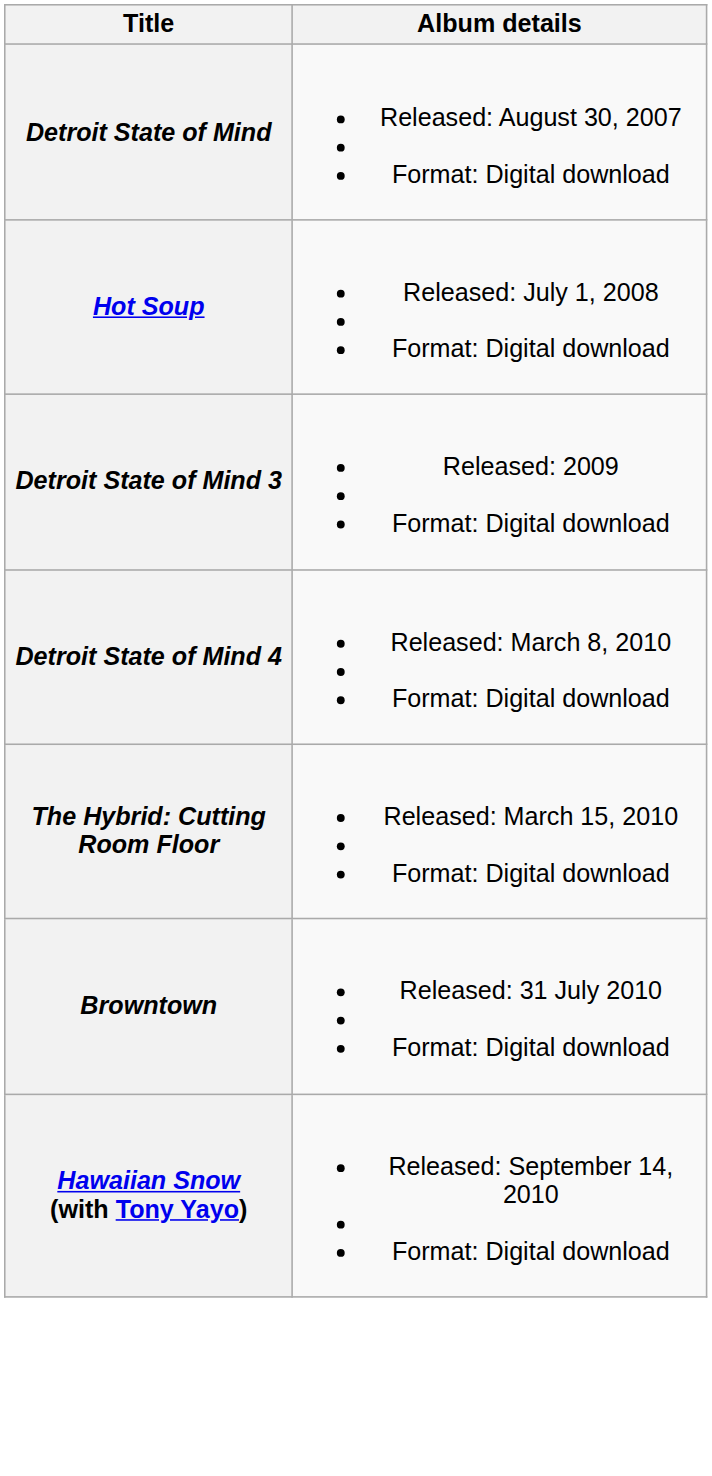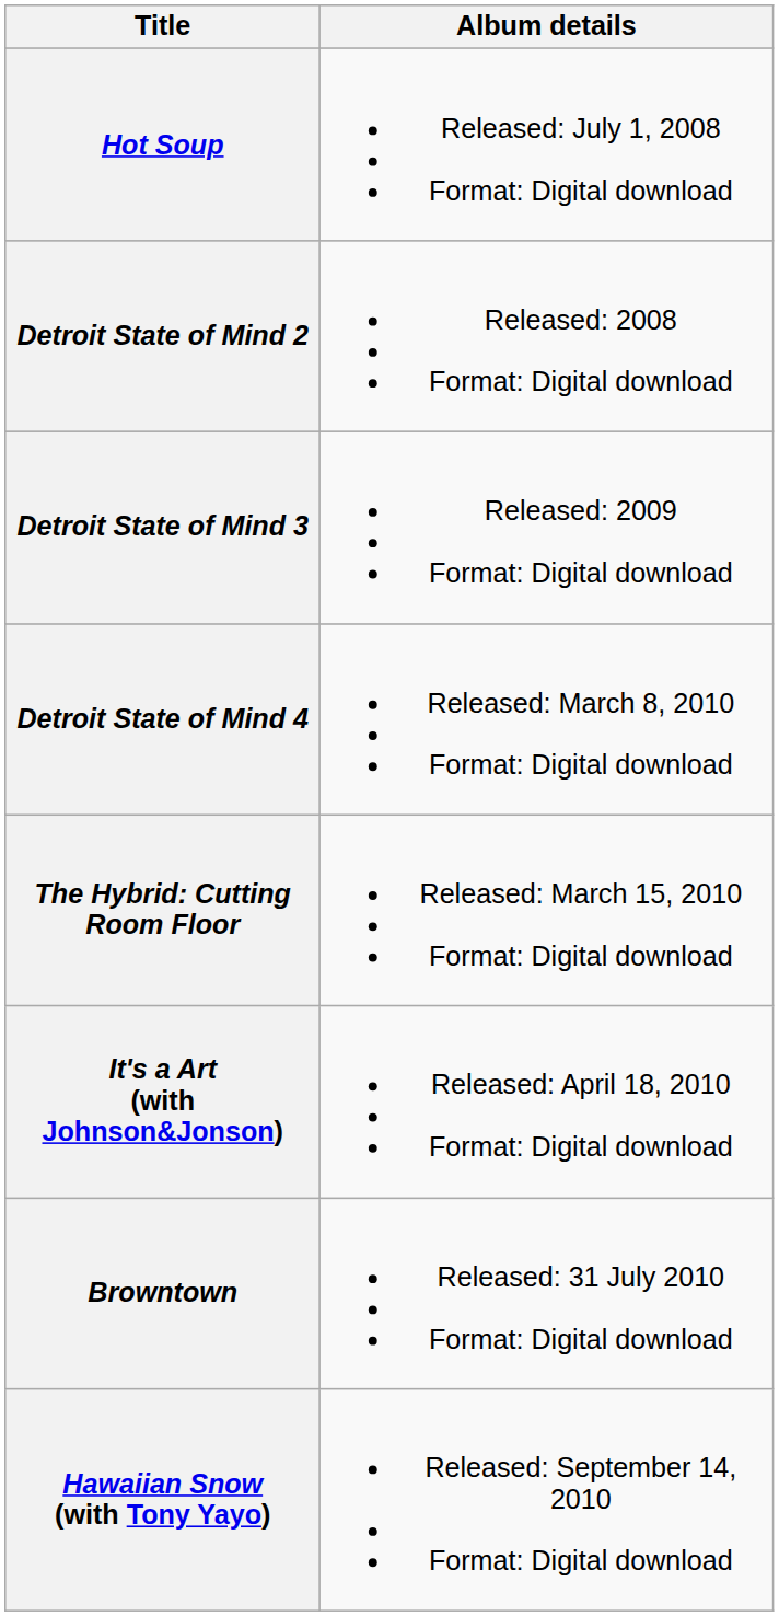 <table class="wikitable plainrowheaders" style="text-align:center;">
 <tr>
 <th scope="col" style="width:11em;">Title</th>
 <th scope="col" style="width:16em;">Album details</th>
 </tr>
 <tr>
-<th scope="row"><em>Detroit State of Mind</em></th>
-<td><br><ul><li>Released: August 30, 2007</li><li></li><li>Format: Digital download</li></ul></td>
+<th scope="row"><em><a href='#'>Hot Soup</a></em></th>
+<td><br><ul><li>Released: July 1, 2008</li><li></li><li>Format: Digital download</li></ul></td>
 </tr>
 <tr>
-<th scope="row"><em><a href='#'>Hot Soup</a></em></th>
-<td><br><ul><li>Released: July 1, 2008</li><li></li><li>Format: Digital download</li></ul></td>
+<th scope="row"><em>Detroit State of Mind 2</em></th>
+<td><br><ul><li>Released: 2008</li><li></li><li>Format: Digital download</li></ul></td>
 </tr>
 <tr>
 <th scope="row"><em>Detroit State of Mind 3</em></th>
 <td><br><ul><li>Released: 2009</li><li></li><li>Format: Digital download</li></ul></td>
 </tr>
 <tr>
 <th scope="row"><em>Detroit State of Mind 4</em></th>
 <td><br><ul><li>Released: March 8, 2010</li><li></li><li>Format: Digital download</li></ul></td>
 </tr>
 <tr>
 <th scope="row"><em>The Hybrid: Cutting Room Floor</em></th>
 <td><br><ul><li>Released: March 15, 2010</li><li></li><li>Format: Digital download</li></ul></td>
 </tr>
 <tr>
+<th scope="row"><em>It's a Art</em><br><span>(with <a href='#'>Johnson&Jonson</a>)</span></th>
+<td><br><ul><li>Released: April 18, 2010</li><li></li><li>Format: Digital download</li></ul></td>
+</tr>
+<tr>
 <th scope="row"><em>Browntown</em></th>
 <td><br><ul><li>Released: 31 July 2010</li><li></li><li>Format: Digital download</li></ul></td>
 </tr>
 <tr>
 <th scope="row"><em><a href='#'>Hawaiian Snow</a></em><br><span>(with <a href='#'>Tony Yayo</a>)</span></th>
 <td><br><ul><li>Released: September 14, 2010</li><li></li><li>Format: Digital download</li></ul></td>
 </tr>
 </table>
